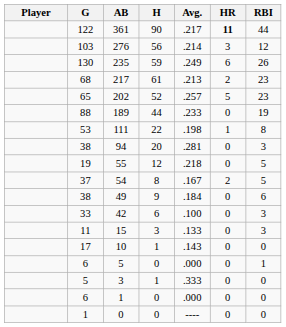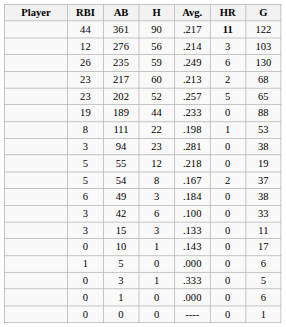 <table class="wikitable sortable">
 <tr>
 <th bgcolor="#DDDDFF" width="16%">Player</th>
-<th bgcolor="#DDDDFF" width="9%">G</th>
+<th bgcolor="#DDDDFF" width="9%">RBI</th>
 <th bgcolor="#DDDDFF" width="9%">AB</th>
 <th bgcolor="#DDDDFF" width="9%">H</th>
 <th bgcolor="#DDDDFF" width="9%">Avg.</th>
 <th bgcolor="#DDDDFF" width="9%">HR</th>
-<th bgcolor="#DDDDFF" width="9%">RBI</th>
+<th bgcolor="#DDDDFF" width="9%">G</th>
 </tr>
 <tr align="center">
 <td></td>
-<td>122</td>
+<td>44</td>
 <td>361</td>
 <td>90</td>
 <td>.217</td>
 <td><strong>11</strong></td>
-<td>44</td>
+<td>122</td>
 </tr>
 <tr align="center">
 <td></td>
-<td>103</td>
+<td>12</td>
 <td>276</td>
 <td>56</td>
 <td>.214</td>
 <td>3</td>
-<td>12</td>
+<td>103</td>
 </tr>
 <tr align="center">
 <td></td>
-<td>130</td>
+<td>26</td>
 <td>235</td>
 <td>59</td>
 <td>.249</td>
 <td>6</td>
-<td>26</td>
+<td>130</td>
 </tr>
 <tr align="center">
 <td></td>
-<td>68</td>
+<td>23</td>
 <td>217</td>
-<td>61</td>
+<td>60</td>
 <td>.213</td>
 <td>2</td>
-<td>23</td>
+<td>68</td>
 </tr>
 <tr align="center">
 <td></td>
-<td>65</td>
+<td>23</td>
 <td>202</td>
 <td>52</td>
 <td>.257</td>
 <td>5</td>
-<td>23</td>
+<td>65</td>
 </tr>
 <tr align="center">
 <td></td>
-<td>88</td>
+<td>19</td>
 <td>189</td>
 <td>44</td>
 <td>.233</td>
+<td>0</td>
+<td>88</td>
+</tr>
+<tr align="center">
+<td></td>
+<td>8</td>
+<td>111</td>
+<td>22</td>
+<td>.198</td>
+<td>1</td>
+<td>53</td>
+</tr>
+<tr align="center">
+<td></td>
+<td>3</td>
+<td>94</td>
+<td>23</td>
+<td>.281</td>
+<td>0</td>
+<td>38</td>
+</tr>
+<tr align="center">
+<td></td>
+<td>5</td>
+<td>55</td>
+<td>12</td>
+<td>.218</td>
 <td>0</td>
 <td>19</td>
 </tr>
 <tr align="center">
 <td></td>
-<td>53</td>
-<td>111</td>
-<td>22</td>
-<td>.198</td>
-<td>1</td>
+<td>5</td>
+<td>54</td>
 <td>8</td>
+<td>.167</td>
+<td>2</td>
+<td>37</td>
 </tr>
 <tr align="center">
 <td></td>
+<td>6</td>
+<td>49</td>
+<td>3</td>
+<td>.184</td>
+<td>0</td>
 <td>38</td>
-<td>94</td>
-<td>20</td>
-<td>.281</td>
-<td>0</td>
-<td>3</td>
 </tr>
 <tr align="center">
 <td></td>
-<td>19</td>
-<td>55</td>
-<td>12</td>
-<td>.218</td>
+<td>3</td>
+<td>42</td>
+<td>6</td>
+<td>.100</td>
+<td>0</td>
+<td>33</td>
+</tr>
+<tr align="center">
+<td></td>
+<td>3</td>
+<td>15</td>
+<td>3</td>
+<td>.133</td>
+<td>0</td>
+<td>11</td>
+</tr>
+<tr align="center">
+<td></td>
+<td>0</td>
+<td>10</td>
+<td>1</td>
+<td>.143</td>
+<td>0</td>
+<td>17</td>
+</tr>
+<tr align="center">
+<td></td>
+<td>1</td>
+<td>5</td>
+<td>0</td>
+<td>.000</td>
+<td>0</td>
+<td>6</td>
+</tr>
+<tr align="center">
+<td></td>
+<td>0</td>
+<td>3</td>
+<td>1</td>
+<td>.333</td>
 <td>0</td>
 <td>5</td>
 </tr>
 <tr align="center">
 <td></td>
-<td>37</td>
-<td>54</td>
-<td>8</td>
-<td>.167</td>
-<td>2</td>
-<td>5</td>
-</tr>
-<tr align="center">
-<td></td>
-<td>38</td>
-<td>49</td>
-<td>9</td>
-<td>.184</td>
+<td>0</td>
+<td>1</td>
+<td>0</td>
+<td>.000</td>
 <td>0</td>
 <td>6</td>
 </tr>
 <tr align="center">
 <td></td>
-<td>33</td>
-<td>42</td>
-<td>6</td>
-<td>.100</td>
 <td>0</td>
-<td>3</td>
-</tr>
-<tr align="center">
-<td></td>
-<td>11</td>
-<td>15</td>
-<td>3</td>
-<td>.133</td>
-<td>0</td>
-<td>3</td>
-</tr>
-<tr align="center">
-<td></td>
-<td>17</td>
-<td>10</td>
-<td>1</td>
-<td>.143</td>
-<td>0</td>
-<td>0</td>
-</tr>
-<tr align="center">
-<td></td>
-<td>6</td>
-<td>5</td>
-<td>0</td>
-<td>.000</td>
-<td>0</td>
-<td>1</td>
-</tr>
-<tr align="center">
-<td></td>
-<td>5</td>
-<td>3</td>
-<td>1</td>
-<td>.333</td>
-<td>0</td>
-<td>0</td>
-</tr>
-<tr align="center">
-<td></td>
-<td>6</td>
-<td>1</td>
-<td>0</td>
-<td>.000</td>
-<td>0</td>
-<td>0</td>
-</tr>
-<tr align="center">
-<td></td>
-<td>1</td>
 <td>0</td>
 <td>0</td>
 <td>----</td>
 <td>0</td>
-<td>0</td>
+<td>1</td>
 </tr>
 </table>
